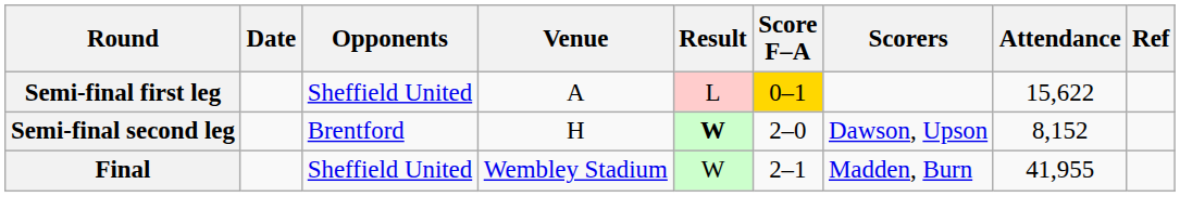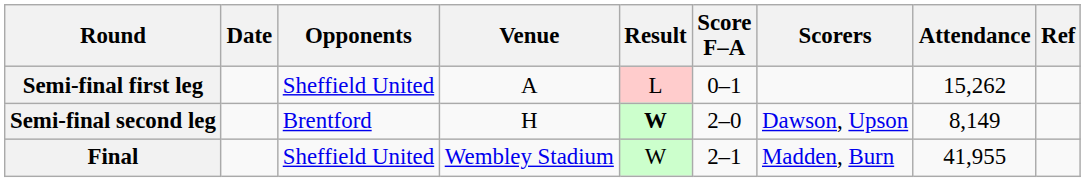 <table class="wikitable plainrowheaders sortable" style="text-align:center">
 <tr>
 <th scope="col">Round</th>
 <th scope="col">Date</th>
 <th scope="col">Opponents</th>
 <th scope="col">Venue</th>
 <th scope="col">Result</th>
 <th scope="col">Score<br>F–A</th>
 <th scope="col" class="unsortable">Scorers</th>
 <th scope="col">Attendance</th>
 <th scope="col" class="unsortable">Ref</th>
 </tr>
 <tr>
 <th scope="row">Semi-final first leg</th>
 <td align="left"></td>
 <td align="left"><a href='#'>Sheffield United</a></td>
 <td>A</td>
 <td style="background-color:#FFCCCC">L</td>
-<td style="background: gold;">0–1</td>
+<td>0–1</td>
 <td align="left"></td>
-<td>15,622</td>
+<td>15,262</td>
 <td></td>
 </tr>
 <tr>
 <th scope="row">Semi-final second leg</th>
 <td align="left"></td>
 <td align="left"><a href='#'>Brentford</a></td>
 <td>H</td>
 <td style="background-color:#CCFFCC"><strong>W</strong></td>
 <td>2–0</td>
 <td align="left"><a href='#'>Dawson</a>, <a href='#'>Upson</a></td>
-<td>8,152</td>
+<td>8,149</td>
 <td></td>
 </tr>
 <tr>
 <th scope="row">Final</th>
 <td align="left"></td>
 <td align="left"><a href='#'>Sheffield United</a></td>
 <td><a href='#'>Wembley Stadium</a></td>
 <td style="background-color:#CCFFCC">W</td>
 <td>2–1</td>
 <td align="left"><a href='#'>Madden</a>, <a href='#'>Burn</a></td>
 <td>41,955</td>
 <td></td>
 </tr>
 </table>
